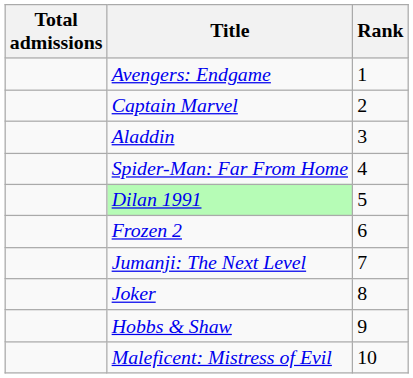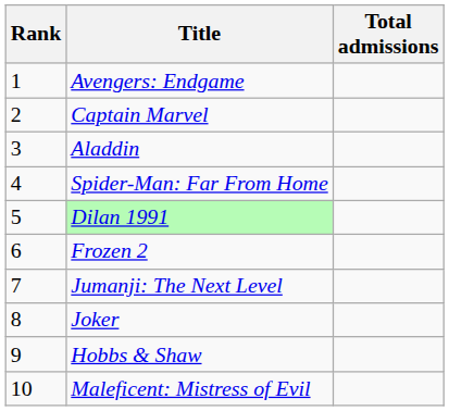 <table class="wikitable sortable" style="margin:auto; margin:auto;">
 <tr>
+<th>Rank</th>
+<th>Title</th>
 <th>Total<br>admissions</th>
-<th>Title</th>
-<th>Rank</th>
 </tr>
 <tr>
+<td>1</td>
+<td><em><a href='#'>Avengers: Endgame</a></em></td>
 <td></td>
-<td><em><a href='#'>Avengers: Endgame</a></em></td>
-<td>1</td>
 </tr>
 <tr>
+<td>2</td>
+<td><em><a href='#'>Captain Marvel</a></em></td>
 <td></td>
-<td><em><a href='#'>Captain Marvel</a></em></td>
-<td>2</td>
 </tr>
 <tr>
+<td>3</td>
+<td><em><a href='#'>Aladdin</a></em></td>
 <td></td>
-<td><em><a href='#'>Aladdin</a></em></td>
-<td>3</td>
 </tr>
 <tr>
+<td>4</td>
+<td><em><a href='#'>Spider-Man: Far From Home</a></em></td>
 <td></td>
-<td><em><a href='#'>Spider-Man: Far From Home</a></em></td>
-<td>4</td>
 </tr>
 <tr>
+<td>5</td>
+<td style="background:#b6fcb6;"><em><a href='#'>Dilan 1991</a></em></td>
 <td></td>
-<td style="background:#b6fcb6;"><em><a href='#'>Dilan 1991</a></em></td>
-<td>5</td>
 </tr>
 <tr>
+<td>6</td>
+<td><em><a href='#'>Frozen 2</a></em></td>
 <td></td>
-<td><em><a href='#'>Frozen 2</a></em></td>
-<td>6</td>
 </tr>
 <tr>
+<td>7</td>
+<td><em><a href='#'>Jumanji: The Next Level</a></em></td>
 <td></td>
-<td><em><a href='#'>Jumanji: The Next Level</a></em></td>
-<td>7</td>
 </tr>
 <tr>
+<td>8</td>
+<td><em><a href='#'>Joker</a></em></td>
 <td></td>
-<td><em><a href='#'>Joker</a></em></td>
-<td>8</td>
 </tr>
 <tr>
+<td>9</td>
+<td><em><a href='#'>Hobbs & Shaw</a></em></td>
 <td></td>
-<td><em><a href='#'>Hobbs & Shaw</a></em></td>
-<td>9</td>
 </tr>
 <tr>
+<td>10</td>
+<td><em><a href='#'>Maleficent: Mistress of Evil</a></em></td>
 <td></td>
-<td><em><a href='#'>Maleficent: Mistress of Evil</a></em></td>
-<td>10</td>
 </tr>
 </table>
